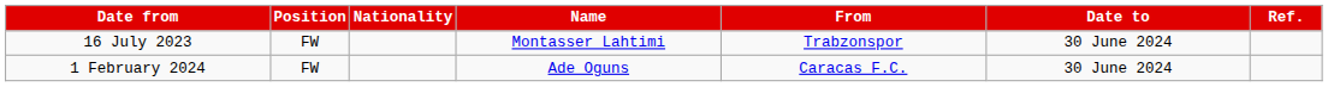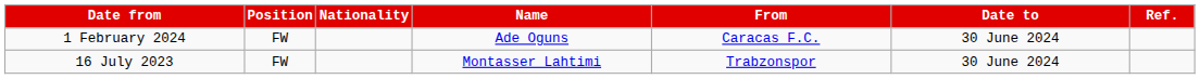 <table class="wikitable" style="text-align:center; font-size:90%; ">
 <tr>
 <th style="background:#E00000; color:white; width:200px;">Date from</th>
 <th style="background:#E00000; color:white; width:50px;">Position</th>
 <th style="background:#E00000; color:white; width:50px;">Nationality</th>
 <th style="background:#E00000; color:white; width:200px;">Name</th>
 <th style="background:#E00000; color:white; width:200px;">From</th>
 <th style="background:#E00000; color:white; width:200px;">Date to</th>
 <th style="background:#E00000; color:white; width:50px;">Ref.</th>
 </tr>
 <tr>
+<td>1 February 2024</td>
+<td>FW</td>
+<td></td>
+<td><a href='#'>Ade Oguns</a></td>
+<td> <a href='#'>Caracas F.C.</a></td>
+<td>30 June 2024</td>
+<td></td>
+</tr>
+<tr>
 <td>16 July 2023</td>
 <td>FW</td>
 <td></td>
 <td><a href='#'>Montasser Lahtimi</a></td>
 <td> <a href='#'>Trabzonspor</a></td>
 <td>30 June 2024</td>
 <td></td>
 </tr>
-<tr>
-<td>1 February 2024</td>
-<td>FW</td>
-<td></td>
-<td><a href='#'>Ade Oguns</a></td>
-<td> <a href='#'>Caracas F.C.</a></td>
-<td>30 June 2024</td>
-<td></td>
-</tr>
 </table>
